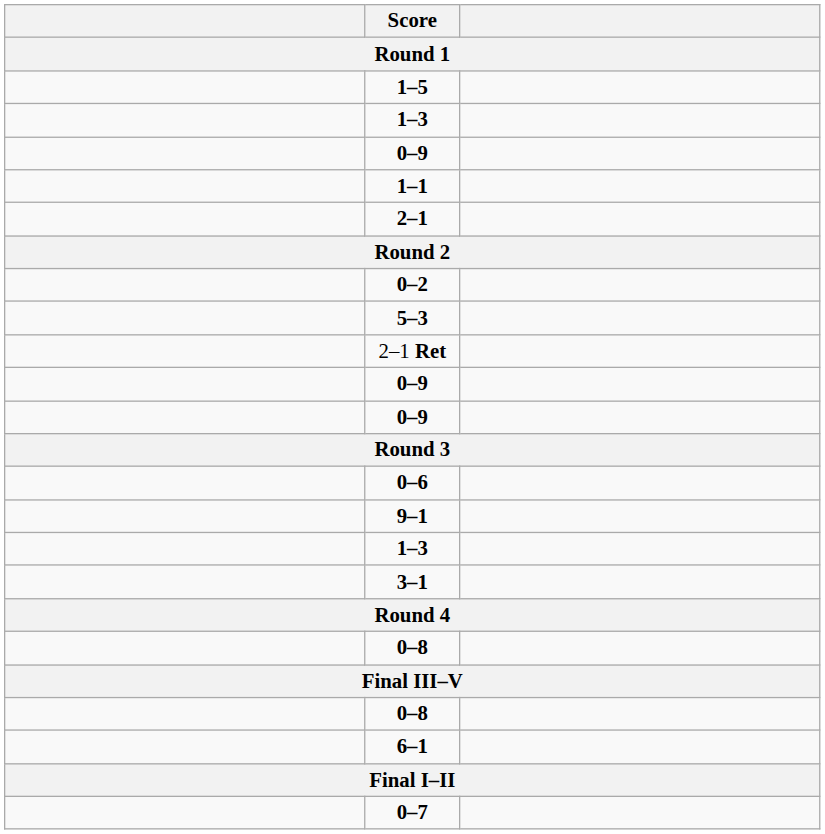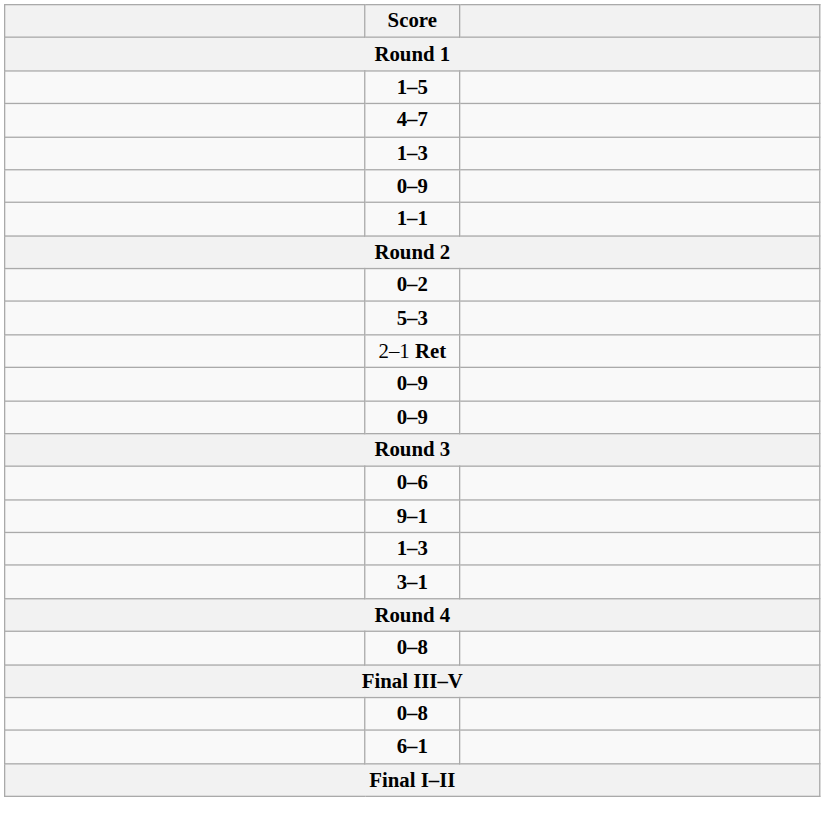 <table class="wikitable" style="text-align: left;">
 <tr>
 <th align="right" width="270"></th>
 <th width="65">Score</th>
 <th align="left" width="270"></th>
 </tr>
 <tr>
 <th colspan="3">Round 1</th>
 </tr>
 <tr>
 <td></td>
 <td align=center><strong>1–5</strong></td>
 <td><strong></strong></td>
 </tr>
 <tr>
 <td></td>
+<td align=center><strong>4–7</strong></td>
+<td><strong></strong></td>
+</tr>
+<tr>
+<td></td>
 <td align=center><strong>1–3</strong></td>
 <td><strong></strong></td>
 </tr>
 <tr>
 <td></td>
 <td align=center><strong>0–9</strong></td>
 <td><strong></strong></td>
 </tr>
 <tr>
 <td></td>
 <td align=center><strong>1–1</strong></td>
 <td><strong></strong></td>
-</tr>
-<tr>
-<td><strong></strong></td>
-<td align=center><strong>2–1</strong></td>
-<td></td>
 </tr>
 <tr>
 <th colspan="3">Round 2</th>
 </tr>
 <tr>
 <td></td>
 <td align=center><strong>0–2</strong></td>
 <td><strong></strong></td>
 </tr>
 <tr>
 <td><strong></strong></td>
 <td align=center><strong>5–3</strong></td>
 <td></td>
 </tr>
 <tr>
 <td><strong></strong></td>
 <td align=center>2–1 <strong>Ret</strong></td>
 <td></td>
 </tr>
 <tr>
 <td></td>
 <td align=center><strong>0–9</strong></td>
 <td><strong></strong></td>
 </tr>
 <tr>
 <td></td>
 <td align=center><strong>0–9</strong></td>
 <td><strong></strong></td>
 </tr>
 <tr>
 <th colspan="3">Round 3</th>
 </tr>
 <tr>
 <td></td>
 <td align=center><strong>0–6</strong></td>
 <td><strong></strong></td>
 </tr>
 <tr>
 <td><strong></strong></td>
 <td align=center><strong>9–1</strong></td>
 <td></td>
 </tr>
 <tr>
 <td></td>
 <td align=center><strong>1–3</strong></td>
 <td><strong></strong></td>
 </tr>
 <tr>
 <td><strong></strong></td>
 <td align=center><strong>3–1</strong></td>
 <td></td>
 </tr>
 <tr>
 <th colspan="3">Round 4</th>
 </tr>
 <tr>
 <td></td>
 <td align=center><strong>0–8</strong></td>
 <td><strong></strong></td>
 </tr>
 <tr>
 <th colspan="3">Final III–V</th>
 </tr>
 <tr>
 <td></td>
 <td align=center><strong>0–8</strong></td>
 <td><strong></strong></td>
 </tr>
 <tr>
 <td><strong></strong></td>
 <td align=center><strong>6–1</strong></td>
 <td></td>
 </tr>
 <tr>
 <th colspan="3">Final I–II</th>
 </tr>
-<tr>
-<td></td>
-<td align=center><strong>0–7</strong></td>
-<td><strong></strong></td>
-</tr>
 </table>
